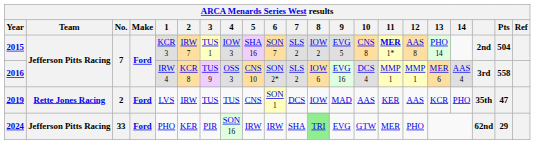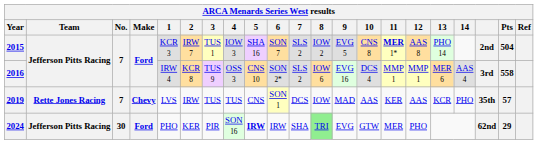 <table class="wikitable" style="text-align:center; font-size:75%">
 <tr>
 <th colspan=23><a href='#'>ARCA Menards Series West</a> results</th>
 </tr>
 <tr>
 <th>Year</th>
 <th>Team</th>
 <th>No.</th>
 <th>Make</th>
 <th>1</th>
 <th>2</th>
 <th>3</th>
 <th>4</th>
 <th>5</th>
 <th>6</th>
 <th>7</th>
 <th>8</th>
 <th>9</th>
 <th>10</th>
 <th>11</th>
 <th>12</th>
 <th>13</th>
 <th>14</th>
 <th></th>
 <th>Pts</th>
 <th>Ref</th>
 </tr>
 <tr>
 <th><a href='#'>2015</a></th>
 <th rowspan=2>Jefferson Pitts Racing</th>
 <th rowspan=2>7</th>
 <th rowspan=2><a href='#'>Ford</a></th>
 <td style="background:#DFDFDF;"><a href='#'>KCR</a><br><small>3</small></td>
 <td style="background:#FFDF9F;"><a href='#'>IRW</a><br><small>7</small></td>
 <td style="background:#FFFFBF;"><a href='#'>TUS</a><br><small>1</small></td>
 <td style="background:#DFDFDF;"><a href='#'>IOW</a><br><small>3</small></td>
 <td style="background:#EFCFFF;"><a href='#'>SHA</a><br><small>16</small></td>
 <td style="background:#FFDF9F;"><a href='#'>SON</a><br><small>7</small></td>
 <td style="background:#DFDFDF;"><a href='#'>SLS</a><br><small>2</small></td>
 <td style="background:#DFDFDF;"><a href='#'>IOW</a><br><small>2</small></td>
 <td style="background:#DFDFDF;"><a href='#'>EVG</a><br><small>5</small></td>
 <td style="background:#FFDF9F;"><a href='#'>CNS</a><br><small>8</small></td>
 <td style="background:#FFFFBF;"><strong><a href='#'>MER</a></strong><br><small>1*</small></td>
 <td style="background:#FFDF9F;"><a href='#'>AAS</a><br><small>8</small></td>
 <td style="background:#DFFFDF;"><a href='#'>PHO</a><br><small>14</small></td>
 <td></td>
 <th>2nd</th>
 <th>504</th>
 <th></th>
 </tr>
 <tr>
 <th><a href='#'>2016</a></th>
 <td style="background:#DFDFDF;"><a href='#'>IRW</a><br><small>4</small></td>
 <td style="background:#FFDF9F;"><a href='#'>KCR</a><br><small>8</small></td>
 <td style="background:#EFCFFF;"><a href='#'>TUS</a><br><small>9</small></td>
 <td style="background:#DFDFDF;"><a href='#'>OSS</a><br><small>3</small></td>
 <td style="background:#FFDF9F;"><a href='#'>CNS</a><br><small>10</small></td>
 <td style="background:#DFDFDF;"><a href='#'>SON</a><br><small>2*</small></td>
 <td style="background:#DFDFDF;"><a href='#'>SLS</a><br><small>2</small></td>
 <td style="background:#FFDF9F;"><a href='#'>IOW</a><br><small>6</small></td>
 <td style="background:#DFFFDF;"><a href='#'>EVG</a><br><small>16</small></td>
 <td style="background:#DFDFDF;"><a href='#'>DCS</a><br><small>4</small></td>
 <td style="background:#FFFFBF;"><a href='#'>MMP</a><br><small>1</small></td>
 <td style="background:#FFFFBF;"><a href='#'>MMP</a><br><small>1</small></td>
 <td style="background:#FFDF9F;"><a href='#'>MER</a><br><small>6</small></td>
 <td style="background:#DFDFDF;"><a href='#'>AAS</a><br><small>4</small></td>
 <th>3rd</th>
 <th>558</th>
 <th></th>
 </tr>
 <tr>
 <th><a href='#'>2019</a></th>
 <th><a href='#'>Rette Jones Racing</a></th>
-<th>2</th>
-<th><a href='#'>Ford</a></th>
+<th>7</th>
+<th><a href='#'>Chevy</a></th>
 <td><a href='#'>LVS</a></td>
 <td><a href='#'>IRW</a></td>
 <td><a href='#'>TUS</a></td>
 <td><a href='#'>TUS</a></td>
 <td><a href='#'>CNS</a></td>
 <td style="background:#FFFFBF;"><a href='#'>SON</a><br><small>1</small></td>
 <td><a href='#'>DCS</a></td>
 <td><a href='#'>IOW</a></td>
 <td><a href='#'>MAD</a></td>
 <td><a href='#'>AAS</a></td>
 <td><a href='#'>KER</a></td>
 <td><a href='#'>AAS</a></td>
 <td><a href='#'>KCR</a></td>
 <td><a href='#'>PHO</a></td>
 <th>35th</th>
-<th>47</th>
+<th>57</th>
 <th></th>
 </tr>
 <tr>
 <th><a href='#'>2024</a></th>
 <th>Jefferson Pitts Racing</th>
-<th>33</th>
+<th>30</th>
 <th><a href='#'>Ford</a></th>
 <td><a href='#'>PHO</a></td>
 <td><a href='#'>KER</a></td>
 <td><a href='#'>PIR</a></td>
 <td style="background:#DFFFDF;"><a href='#'>SON</a><br><small>16</small></td>
-<td><a href='#'>IRW</a></td>
+<td><strong><a href='#'>IRW</a></strong></td>
 <td><a href='#'>IRW</a></td>
 <td><a href='#'>SHA</a></td>
 <td style="background: lightgreen;"><a href='#'>TRI</a></td>
 <td><a href='#'>EVG</a></td>
 <td><a href='#'>GTW</a></td>
 <td><a href='#'>MER</a></td>
 <td><a href='#'>PHO</a></td>
 <td colspan=2></td>
 <th>62nd</th>
 <th>29</th>
 <th></th>
 </tr>
 </table>
